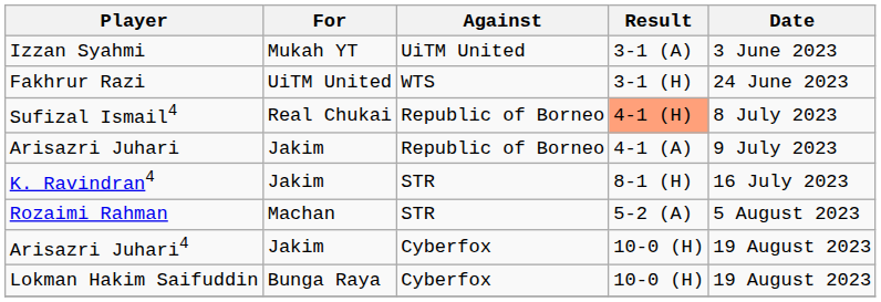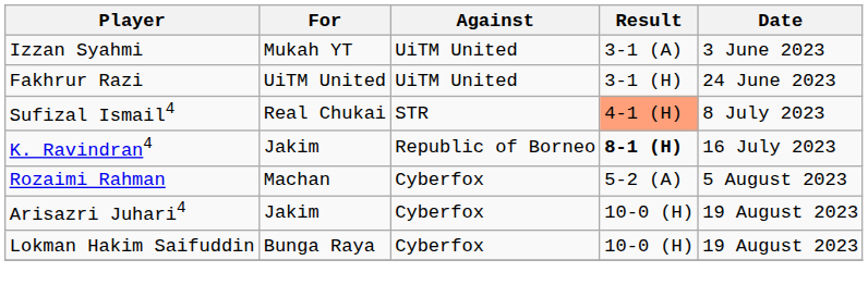 <table class="wikitable">
 <tr>
 <th>Player</th>
 <th>For</th>
 <th>Against</th>
 <th style="text-align:center">Result</th>
 <th>Date</th>
 </tr>
 <tr>
 <td> Izzan Syahmi</td>
 <td>Mukah YT</td>
 <td>UiTM United</td>
 <td>3-1 (A)</td>
 <td>3 June 2023</td>
 </tr>
 <tr>
 <td> Fakhrur Razi</td>
 <td>UiTM United</td>
-<td>WTS</td>
+<td>UiTM United</td>
 <td>3-1 (H)</td>
 <td>24 June 2023</td>
 </tr>
 <tr>
 <td> Sufizal Ismail<sup>4</sup></td>
 <td>Real Chukai</td>
-<td>Republic of Borneo</td>
+<td>STR</td>
 <td style="background: lightsalmon;">4-1 (H)</td>
 <td>8 July 2023</td>
 </tr>
 <tr>
-<td> Arisazri Juhari</td>
+<td> <a href='#'>K. Ravindran</a><sup>4</sup></td>
 <td>Jakim</td>
 <td>Republic of Borneo</td>
-<td>4-1 (A)</td>
-<td>9 July 2023</td>
-</tr>
-<tr>
-<td> <a href='#'>K. Ravindran</a><sup>4</sup></td>
-<td>Jakim</td>
-<td>STR</td>
-<td>8-1 (H)</td>
+<td><strong>8-1 (H)</strong></td>
 <td>16 July 2023</td>
 </tr>
 <tr>
 <td> <a href='#'>Rozaimi Rahman</a></td>
 <td>Machan</td>
-<td>STR</td>
+<td>Cyberfox</td>
 <td>5-2 (A)</td>
 <td>5 August 2023</td>
 </tr>
 <tr>
 <td> Arisazri Juhari<sup>4</sup></td>
 <td>Jakim</td>
 <td>Cyberfox</td>
 <td>10-0 (H)</td>
 <td>19 August 2023</td>
 </tr>
 <tr>
 <td> Lokman Hakim Saifuddin</td>
 <td>Bunga Raya</td>
 <td>Cyberfox</td>
 <td>10-0 (H)</td>
 <td>19 August 2023</td>
 </tr>
 <tr>
 </tr>
 </table>
